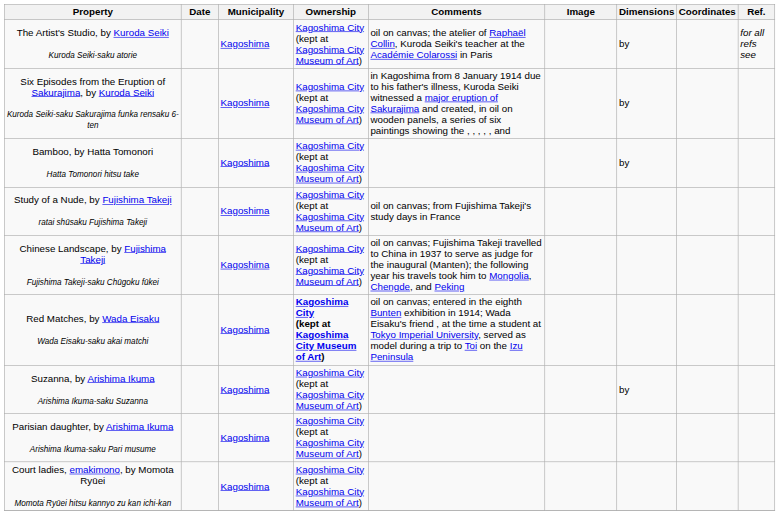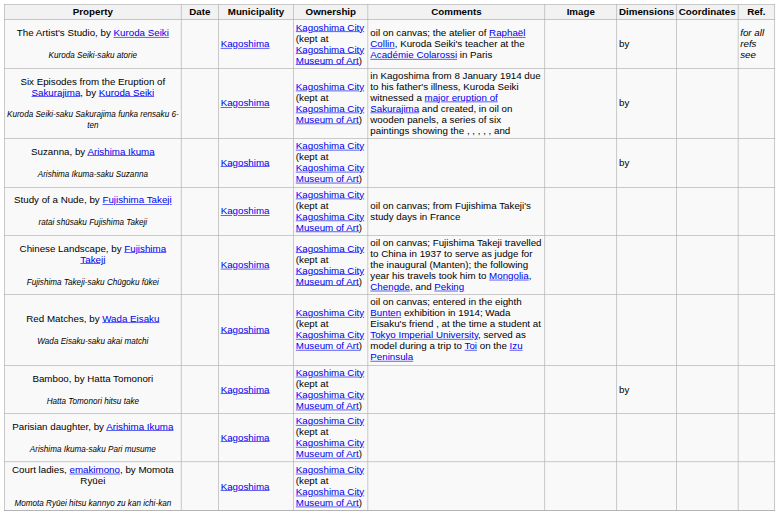 <table class="wikitable sortable"  style="width:100%;">
 <tr>
 <th width="25%" align="left">Property</th>
 <th width="5%" align="left" data-sort-type="number">Date</th>
 <th width="10%" align="left">Municipality</th>
 <th width="10%" align="left">Ownership</th>
 <th width="25%" align="left" class="unsortable">Comments</th>
 <th width="10%" align="left" class="unsortable">Image</th>
 <th width="5%" align="left" class="unsortable">Dimensions</th>
 <th width="5%" align="left" class="unsortable">Coordinates</th>
 <th width="5%" align="left" class="unsortable">Ref.</th>
 </tr>
 <tr>
 <td align="center">The Artist's Studio, by <a href='#'>Kuroda Seiki</a><br><br><small><em>Kuroda Seiki-saku atorie</em></small></td>
 <td></td>
 <td><a href='#'>Kagoshima</a></td>
 <td><a href='#'>Kagoshima City</a><br>(kept at <a href='#'>Kagoshima City Museum of Art</a>)</td>
 <td>oil on canvas; the atelier of <a href='#'>Raphaël Collin</a>, Kuroda Seiki's teacher at the <a href='#'>Académie Colarossi</a> in Paris</td>
 <td></td>
 <td> by </td>
 <td></td>
 <td><em>for all refs see</em> </td>
 </tr>
 <tr>
 <td align="center">Six Episodes from the Eruption of <a href='#'>Sakurajima</a>, by <a href='#'>Kuroda Seiki</a><br><br><small><em>Kuroda Seiki-saku Sakurajima funka rensaku 6-ten</em></small></td>
 <td></td>
 <td><a href='#'>Kagoshima</a></td>
 <td><a href='#'>Kagoshima City</a><br>(kept at <a href='#'>Kagoshima City Museum of Art</a>)</td>
 <td>in Kagoshima from 8 January 1914 due to his father's illness, Kuroda Seiki witnessed a <a href='#'>major eruption of Sakurajima</a> and created, in oil on wooden panels, a series of six paintings showing the , , , , , and </td>
 <td></td>
 <td> by </td>
 <td></td>
 <td></td>
 </tr>
 <tr>
-<td align="center">Bamboo, by Hatta Tomonori<br><br><small><em>Hatta Tomonori hitsu take</em></small></td>
+<td align="center">Suzanna, by <a href='#'>Arishima Ikuma</a><br><br><small><em>Arishima Ikuma-saku Suzanna</em></small></td>
 <td></td>
 <td><a href='#'>Kagoshima</a></td>
 <td><a href='#'>Kagoshima City</a><br>(kept at <a href='#'>Kagoshima City Museum of Art</a>)</td>
 <td></td>
 <td></td>
 <td> by </td>
 <td></td>
 <td></td>
 </tr>
 <tr>
 <td align="center">Study of a Nude, by <a href='#'>Fujishima Takeji</a><br><br><small><em>ratai shūsaku Fujishima Takeji</em></small></td>
 <td></td>
 <td><a href='#'>Kagoshima</a></td>
 <td><a href='#'>Kagoshima City</a><br>(kept at <a href='#'>Kagoshima City Museum of Art</a>)</td>
 <td>oil on canvas; from Fujishima Takeji's study days in France</td>
 <td></td>
 <td></td>
 <td></td>
 <td></td>
 </tr>
 <tr>
 <td align="center">Chinese Landscape, by <a href='#'>Fujishima Takeji</a><br><br><small><em>Fujishima Takeji-saku Chūgoku fūkei</em></small></td>
 <td></td>
 <td><a href='#'>Kagoshima</a></td>
 <td><a href='#'>Kagoshima City</a><br>(kept at <a href='#'>Kagoshima City Museum of Art</a>)</td>
 <td>oil on canvas; Fujishima Takeji travelled to China in 1937 to serve as judge for the inaugural  (Manten); the following year his travels took him to <a href='#'>Mongolia</a>, <a href='#'>Chengde</a>, and <a href='#'>Peking</a></td>
 <td></td>
 <td></td>
 <td></td>
 <td></td>
 </tr>
 <tr>
 <td align="center">Red Matches, by <a href='#'>Wada Eisaku</a><br><br><small><em>Wada Eisaku-saku akai matchi</em></small></td>
 <td></td>
 <td><a href='#'>Kagoshima</a></td>
-<td><strong><a href='#'>Kagoshima City</a><br>(kept at <a href='#'>Kagoshima City Museum of Art</a>)</strong></td>
+<td><a href='#'>Kagoshima City</a><br>(kept at <a href='#'>Kagoshima City Museum of Art</a>)</td>
 <td>oil on canvas; entered in the eighth <a href='#'>Bunten</a> exhibition in 1914; Wada Eisaku's friend , at the time a student at <a href='#'>Tokyo Imperial University</a>, served as model during a trip to <a href='#'>Toi</a> on the <a href='#'>Izu Peninsula</a></td>
 <td></td>
 <td></td>
 <td></td>
 <td></td>
 </tr>
 <tr>
-<td align="center">Suzanna, by <a href='#'>Arishima Ikuma</a><br><br><small><em>Arishima Ikuma-saku Suzanna</em></small></td>
+<td align="center">Bamboo, by Hatta Tomonori<br><br><small><em>Hatta Tomonori hitsu take</em></small></td>
 <td></td>
 <td><a href='#'>Kagoshima</a></td>
 <td><a href='#'>Kagoshima City</a><br>(kept at <a href='#'>Kagoshima City Museum of Art</a>)</td>
 <td></td>
 <td></td>
 <td> by </td>
 <td></td>
 <td></td>
 </tr>
 <tr>
 <td align="center">Parisian daughter, by <a href='#'>Arishima Ikuma</a><br><br><small><em>Arishima Ikuma-saku Pari musume</em></small></td>
 <td></td>
 <td><a href='#'>Kagoshima</a></td>
 <td><a href='#'>Kagoshima City</a><br>(kept at <a href='#'>Kagoshima City Museum of Art</a>)</td>
 <td></td>
 <td></td>
 <td></td>
 <td></td>
 <td></td>
 </tr>
 <tr>
 <td align="center">Court ladies, <a href='#'>emakimono</a>, by Momota Ryūei<br><br><small><em>Momota Ryūei hitsu kannyo zu kan ichi-kan</em></small></td>
 <td></td>
 <td><a href='#'>Kagoshima</a></td>
 <td><a href='#'>Kagoshima City</a><br>(kept at <a href='#'>Kagoshima City Museum of Art</a>)</td>
 <td></td>
 <td></td>
 <td></td>
 <td></td>
 <td></td>
 </tr>
 <tr>
 </tr>
 </table>
